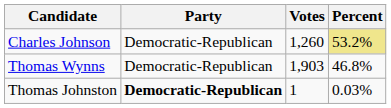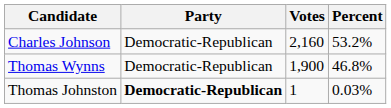 <table class=wikitable>
 <tr>
 <th>Candidate</th>
 <th>Party</th>
 <th>Votes</th>
 <th>Percent</th>
 </tr>
 <tr>
 <td><a href='#'>Charles Johnson</a></td>
 <td>Democratic-Republican</td>
-<td>1,260</td>
-<td style="background: khaki;">53.2%</td>
+<td>2,160</td>
+<td>53.2%</td>
 </tr>
 <tr>
 <td><a href='#'>Thomas Wynns</a></td>
 <td>Democratic-Republican</td>
-<td>1,903</td>
+<td>1,900</td>
 <td>46.8%</td>
 </tr>
 <tr>
 <td>Thomas Johnston</td>
 <td><strong>Democratic-Republican</strong></td>
 <td>1</td>
 <td>0.03%</td>
 </tr>
 </table>
